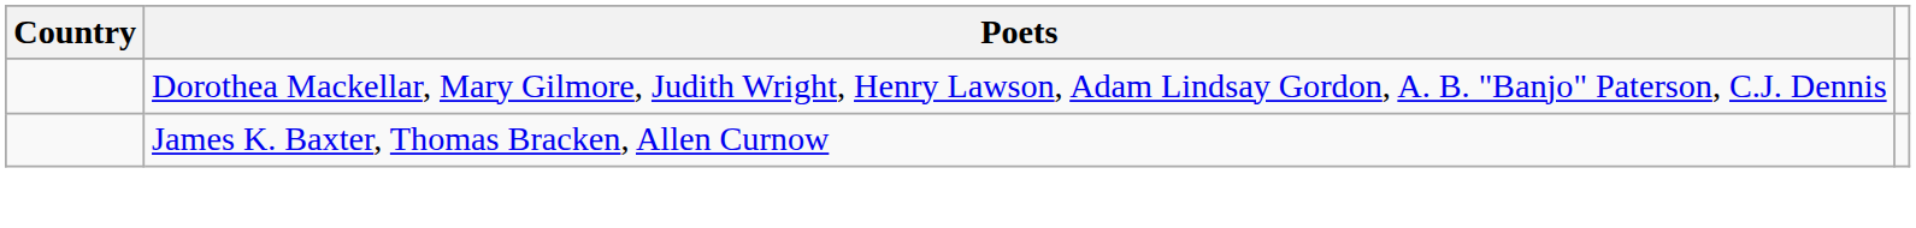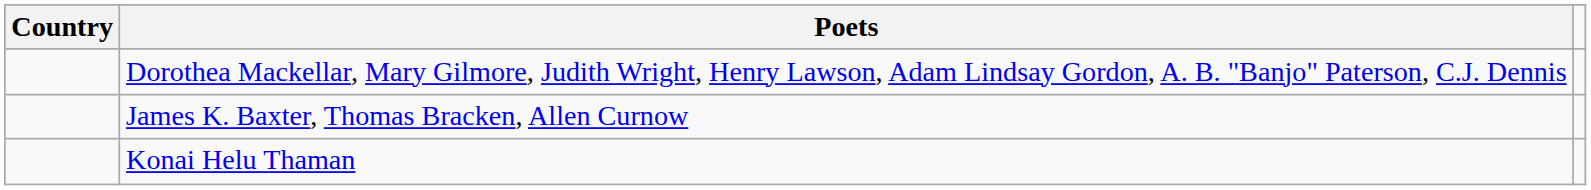 <table class="wikitable sortable">
 <tr>
 <th>Country</th>
 <th>Poets</th>
 </tr>
 <tr>
 <td></td>
 <td><a href='#'>Dorothea Mackellar</a>, <a href='#'>Mary Gilmore</a>, <a href='#'>Judith Wright</a>, <a href='#'>Henry Lawson</a>, <a href='#'>Adam Lindsay Gordon</a>, <a href='#'>A. B. "Banjo" Paterson</a>, <a href='#'>C.J. Dennis</a></td>
 <td></td>
 </tr>
 <tr>
 <td></td>
 <td><a href='#'>James K. Baxter</a>, <a href='#'>Thomas Bracken</a>, <a href='#'>Allen Curnow</a></td>
 <td></td>
 </tr>
+<tr>
+<td></td>
+<td><a href='#'>Konai Helu Thaman</a></td>
+<td></td>
+</tr>
 </table>
